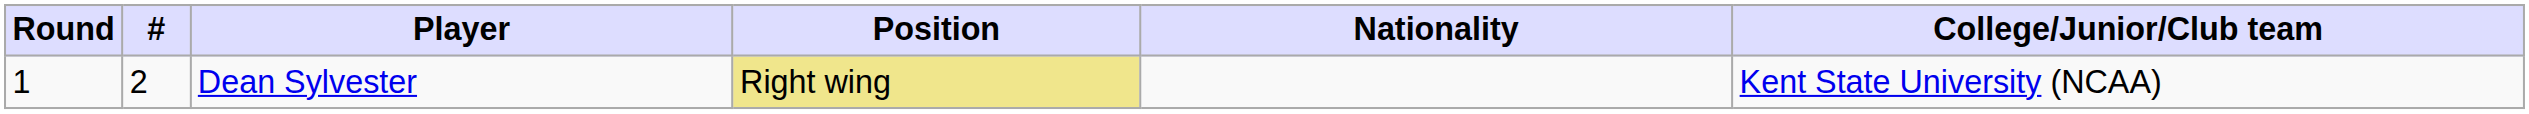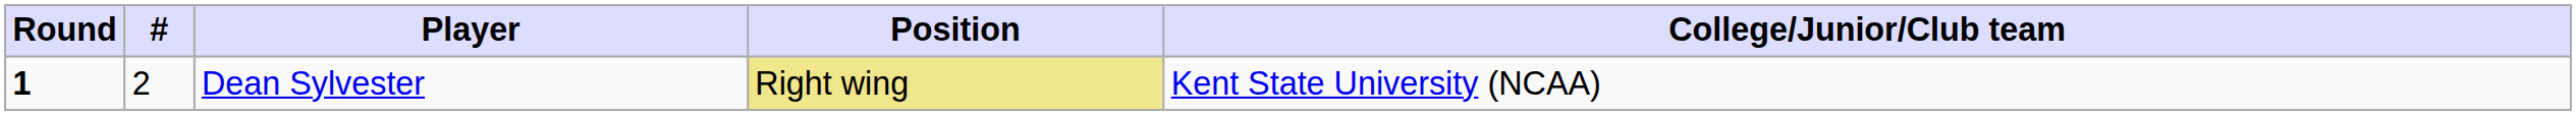 <table class="wikitable sortable sortable">
 <tr>
 <th style="background:#ddf; width:2.75%;">Round</th>
 <th style="background:#ddf; width:2.75%;">#</th>
 <th style="background:#ddf; width:22.0%;">Player</th>
 <th style="background:#ddf; width:16.5%;">Position</th>
-<th style="background:#ddf; width:24.0%;">Nationality</th>
 <th style="background:#ddf; width:100.0%;">College/Junior/Club team</th>
 </tr>
 <tr>
-<td>1</td>
+<td><strong>1</strong></td>
 <td>2</td>
 <td><a href='#'>Dean Sylvester</a></td>
 <td style="background: khaki;">Right wing</td>
-<td></td>
 <td><a href='#'>Kent State University</a> (NCAA)</td>
 </tr>
 </table>
